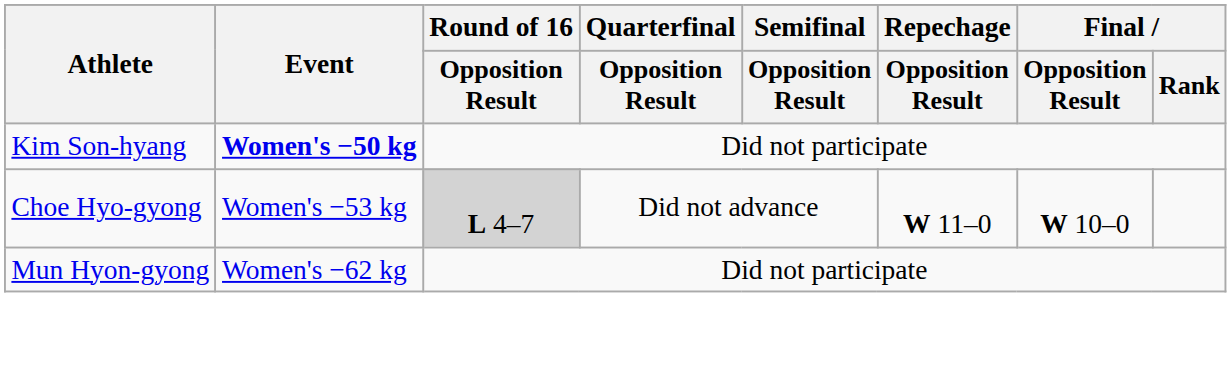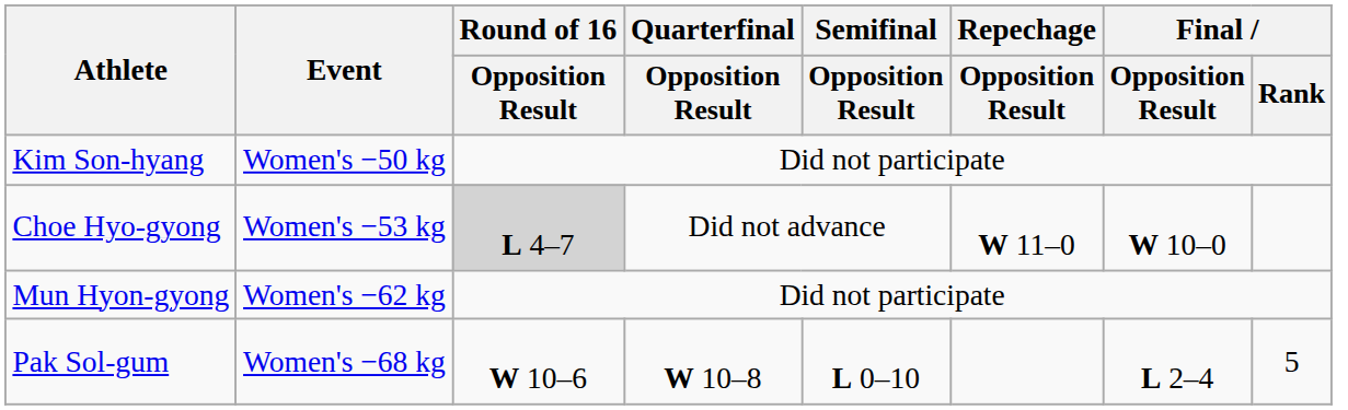 <table class="wikitable" style="font-size:90%">
 <tr>
 <th rowspan=2>Athlete</th>
 <th rowspan=2>Event</th>
 <th>Round of 16</th>
 <th>Quarterfinal</th>
 <th>Semifinal</th>
 <th>Repechage</th>
 <th colspan=2>Final / </th>
 </tr>
 <tr style="font-size: 95%">
 <th>Opposition<br>Result</th>
 <th>Opposition<br>Result</th>
 <th>Opposition<br>Result</th>
 <th>Opposition<br>Result</th>
 <th>Opposition<br>Result</th>
 <th>Rank</th>
 </tr>
 <tr align=center>
 <td align=left><a href='#'>Kim Son-hyang</a></td>
-<td align=left><strong><a href='#'>Women's −50 kg</a></strong></td>
+<td align=left><a href='#'>Women's −50 kg</a></td>
 <td colspan=6>Did not participate</td>
 </tr>
 <tr align=center>
 <td align=left><a href='#'>Choe Hyo-gyong</a></td>
 <td align=left><a href='#'>Women's −53 kg</a></td>
 <td style="background: lightgrey;"><br><strong>L</strong> 4–7</td>
 <td colspan=2>Did not advance</td>
 <td><br><strong>W</strong> 11–0</td>
 <td><br><strong>W</strong> 10–0</td>
 <td></td>
 </tr>
 <tr align=center>
 <td align=left><a href='#'>Mun Hyon-gyong</a></td>
 <td align=left><a href='#'>Women's −62 kg</a></td>
 <td colspan=6>Did not participate</td>
 </tr>
+<tr align=center>
+<td align=left><a href='#'>Pak Sol-gum</a></td>
+<td align=left><a href='#'>Women's −68 kg</a></td>
+<td><br><strong>W</strong> 10–6</td>
+<td><br><strong>W</strong> 10–8</td>
+<td><br><strong>L</strong> 0–10</td>
+<td></td>
+<td><br><strong>L</strong> 2–4</td>
+<td>5</td>
+</tr>
 </table>
